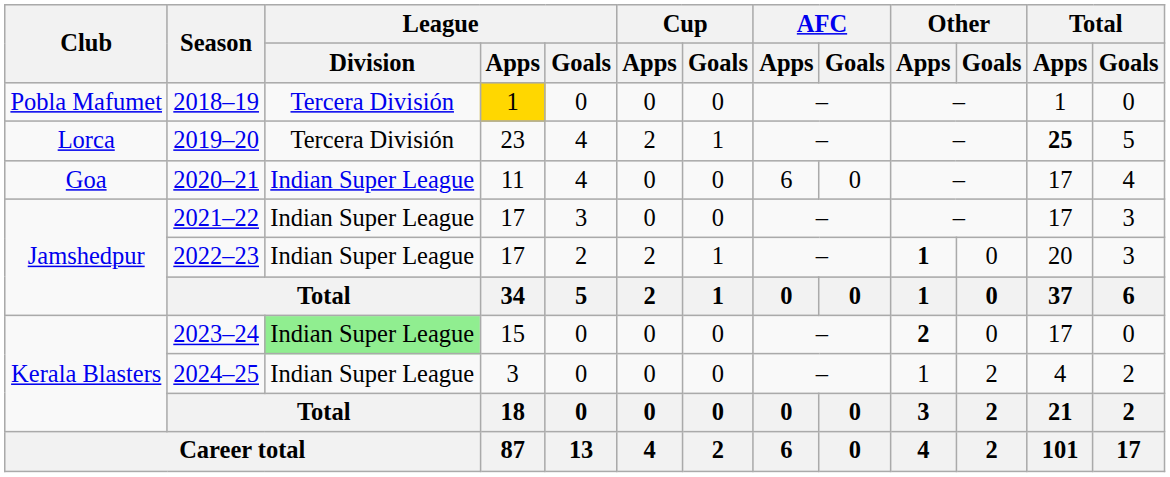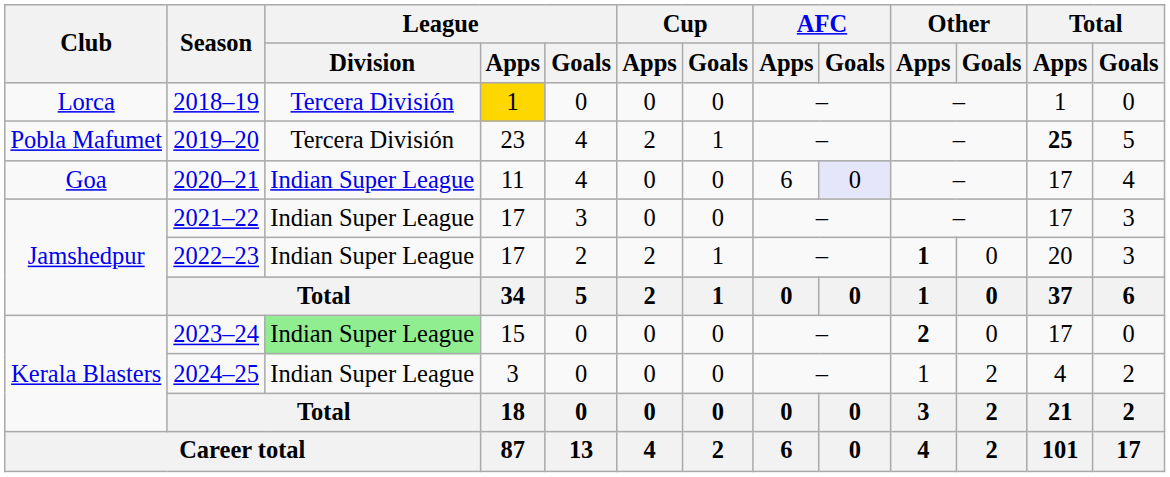 <table class="wikitable" style="text-align: center">
 <tr>
 <th rowspan="2">Club</th>
 <th rowspan="2">Season</th>
 <th colspan="3">League</th>
 <th colspan="2">Cup</th>
 <th colspan="2"><a href='#'>AFC</a></th>
 <th colspan="2">Other</th>
 <th colspan="2">Total</th>
 </tr>
 <tr>
 <th>Division</th>
 <th>Apps</th>
 <th>Goals</th>
 <th>Apps</th>
 <th>Goals</th>
 <th>Apps</th>
 <th>Goals</th>
 <th>Apps</th>
 <th>Goals</th>
 <th>Apps</th>
 <th>Goals</th>
 </tr>
 <tr>
-<td><a href='#'>Pobla Mafumet</a></td>
+<td><a href='#'>Lorca</a></td>
 <td><a href='#'>2018–19</a></td>
 <td><a href='#'>Tercera División</a></td>
 <td style="background: gold;">1</td>
 <td>0</td>
 <td>0</td>
 <td>0</td>
 <td colspan="2">–</td>
 <td colspan="2">–</td>
 <td>1</td>
 <td>0</td>
 </tr>
 <tr>
-<td><a href='#'>Lorca</a></td>
+<td><a href='#'>Pobla Mafumet</a></td>
 <td><a href='#'>2019–20</a></td>
 <td>Tercera División</td>
 <td>23</td>
 <td>4</td>
 <td>2</td>
 <td>1</td>
 <td colspan="2">–</td>
 <td colspan="2">–</td>
 <td><strong>25</strong></td>
 <td>5</td>
 </tr>
 <tr>
 <td><a href='#'>Goa</a></td>
 <td><a href='#'>2020–21</a></td>
 <td><a href='#'>Indian Super League</a></td>
 <td>11</td>
 <td>4</td>
 <td>0</td>
 <td>0</td>
 <td>6</td>
-<td>0</td>
+<td style="background: lavender;">0</td>
 <td colspan="2">–</td>
 <td>17</td>
 <td>4</td>
 </tr>
 <tr>
 <td rowspan="3"><a href='#'>Jamshedpur</a></td>
 <td><a href='#'>2021–22</a></td>
 <td>Indian Super League</td>
 <td>17</td>
 <td>3</td>
 <td>0</td>
 <td>0</td>
 <td colspan="2">–</td>
 <td colspan="2">–</td>
 <td>17</td>
 <td>3</td>
 </tr>
 <tr>
 <td><a href='#'>2022–23</a></td>
 <td>Indian Super League</td>
 <td>17</td>
 <td>2</td>
 <td>2</td>
 <td>1</td>
 <td colspan="2">–</td>
 <td><strong>1</strong></td>
 <td>0</td>
 <td>20</td>
 <td>3</td>
 </tr>
 <tr>
 <th colspan="2">Total</th>
 <th>34</th>
 <th>5</th>
 <th>2</th>
 <th>1</th>
 <th>0</th>
 <th>0</th>
 <th>1</th>
 <th>0</th>
 <th>37</th>
 <th>6</th>
 </tr>
 <tr>
 <td rowspan="3"><a href='#'>Kerala Blasters</a></td>
 <td><a href='#'>2023–24</a></td>
 <td style="background: lightgreen;">Indian Super League</td>
 <td>15</td>
 <td>0</td>
 <td>0</td>
 <td>0</td>
 <td colspan="2">–</td>
 <td><strong>2</strong></td>
 <td>0</td>
 <td>17</td>
 <td>0</td>
 </tr>
 <tr>
 <td><a href='#'>2024–25</a></td>
 <td>Indian Super League</td>
 <td>3</td>
 <td>0</td>
 <td>0</td>
 <td>0</td>
 <td colspan="2">–</td>
 <td>1</td>
 <td>2</td>
 <td>4</td>
 <td>2</td>
 </tr>
 <tr>
 <th colspan="2">Total</th>
 <th>18</th>
 <th>0</th>
 <th>0</th>
 <th>0</th>
 <th>0</th>
 <th>0</th>
 <th>3</th>
 <th>2</th>
 <th>21</th>
 <th>2</th>
 </tr>
 <tr>
 <th colspan="3">Career total</th>
 <th>87</th>
 <th>13</th>
 <th>4</th>
 <th>2</th>
 <th>6</th>
 <th>0</th>
 <th>4</th>
 <th>2</th>
 <th>101</th>
 <th>17</th>
 </tr>
 </table>
